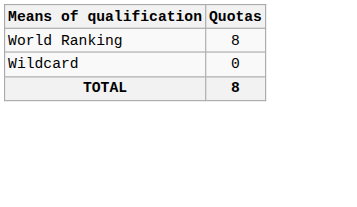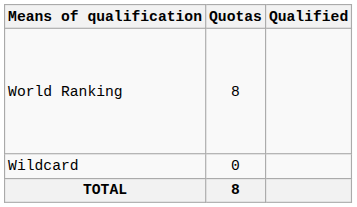 <table class="wikitable">
 <tr>
 <th>Means of qualification</th>
 <th>Quotas</th>
+<th>Qualified</th>
 </tr>
 <tr>
 <td>World Ranking</td>
 <td align=center>8</td>
+<td><br><br><br><br><br><br><br></td>
 </tr>
 <tr>
 <td>Wildcard</td>
 <td align=center>0</td>
+<td></td>
 </tr>
 <tr>
 <th>TOTAL</th>
 <th>8</th>
+<th></th>
 </tr>
 </table>
